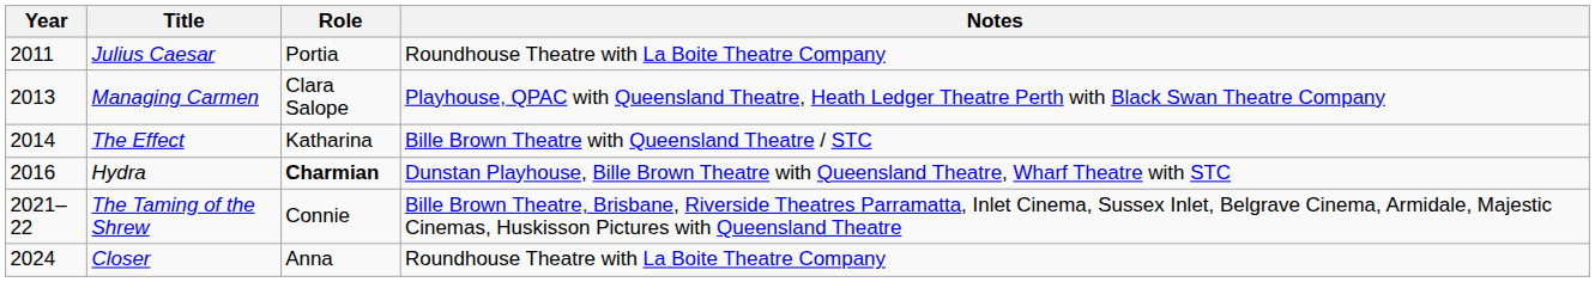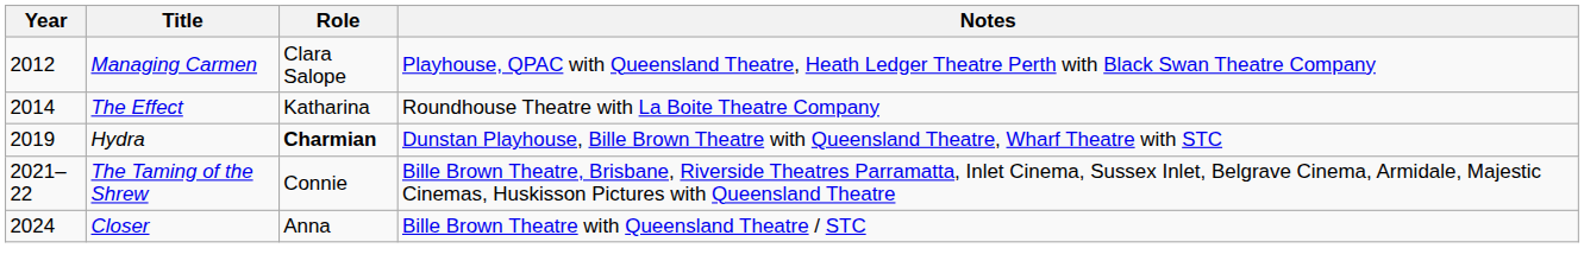 <table class="wikitable sortable">
 <tr>
 <th>Year</th>
 <th>Title</th>
 <th>Role</th>
 <th class="unsortable">Notes</th>
 </tr>
 <tr>
-<td>2011</td>
-<td><em><a href='#'>Julius Caesar</a></em></td>
-<td>Portia</td>
-<td>Roundhouse Theatre with <a href='#'>La Boite Theatre Company</a></td>
-</tr>
-<tr>
-<td>2013</td>
+<td>2012</td>
 <td><em><a href='#'>Managing Carmen</a></em></td>
 <td>Clara Salope</td>
 <td><a href='#'>Playhouse, QPAC</a> with <a href='#'>Queensland Theatre</a>, <a href='#'>Heath Ledger Theatre Perth</a> with <a href='#'>Black Swan Theatre Company</a></td>
 </tr>
 <tr>
 <td>2014</td>
 <td><em><a href='#'>The Effect</a></em></td>
 <td>Katharina</td>
-<td><a href='#'>Bille Brown Theatre</a> with <a href='#'>Queensland Theatre</a> / <a href='#'>STC</a></td>
+<td>Roundhouse Theatre with <a href='#'>La Boite Theatre Company</a></td>
 </tr>
 <tr>
-<td>2016</td>
+<td>2019</td>
 <td><em>Hydra</em></td>
 <td><strong>Charmian</strong></td>
 <td><a href='#'>Dunstan Playhouse</a>, <a href='#'>Bille Brown Theatre</a> with <a href='#'>Queensland Theatre</a>, <a href='#'>Wharf Theatre</a> with <a href='#'>STC</a></td>
 </tr>
 <tr>
 <td>2021–22</td>
 <td><em><a href='#'>The Taming of the Shrew</a></em></td>
 <td>Connie</td>
 <td><a href='#'>Bille Brown Theatre, Brisbane</a>, <a href='#'>Riverside Theatres Parramatta</a>, Inlet Cinema, Sussex Inlet, Belgrave Cinema, Armidale, Majestic Cinemas, Huskisson Pictures with <a href='#'>Queensland Theatre</a></td>
 </tr>
 <tr>
 <td>2024</td>
 <td><em><a href='#'>Closer</a></em></td>
 <td>Anna</td>
-<td>Roundhouse Theatre with <a href='#'>La Boite Theatre Company</a></td>
+<td><a href='#'>Bille Brown Theatre</a> with <a href='#'>Queensland Theatre</a> / <a href='#'>STC</a></td>
 </tr>
 </table>
